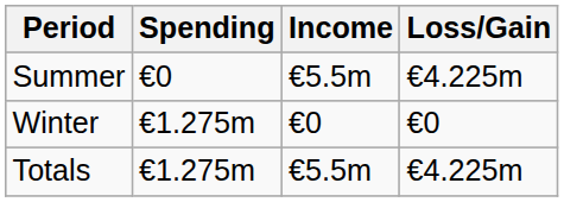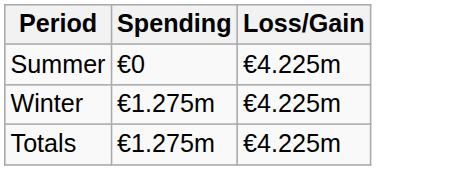 <table class="wikitable">
 <tr>
 <th>Period</th>
 <th>Spending</th>
-<th>Income</th>
 <th>Loss/Gain</th>
 </tr>
 <tr>
 <td>Summer</td>
 <td>€0</td>
-<td> €5.5m</td>
 <td> €4.225m</td>
 </tr>
 <tr>
 <td>Winter</td>
 <td> €1.275m</td>
-<td>€0</td>
-<td>€0</td>
+<td> €4.225m</td>
 </tr>
 <tr>
 <td>Totals</td>
 <td> €1.275m</td>
-<td> €5.5m</td>
 <td> €4.225m</td>
 </tr>
 </table>
